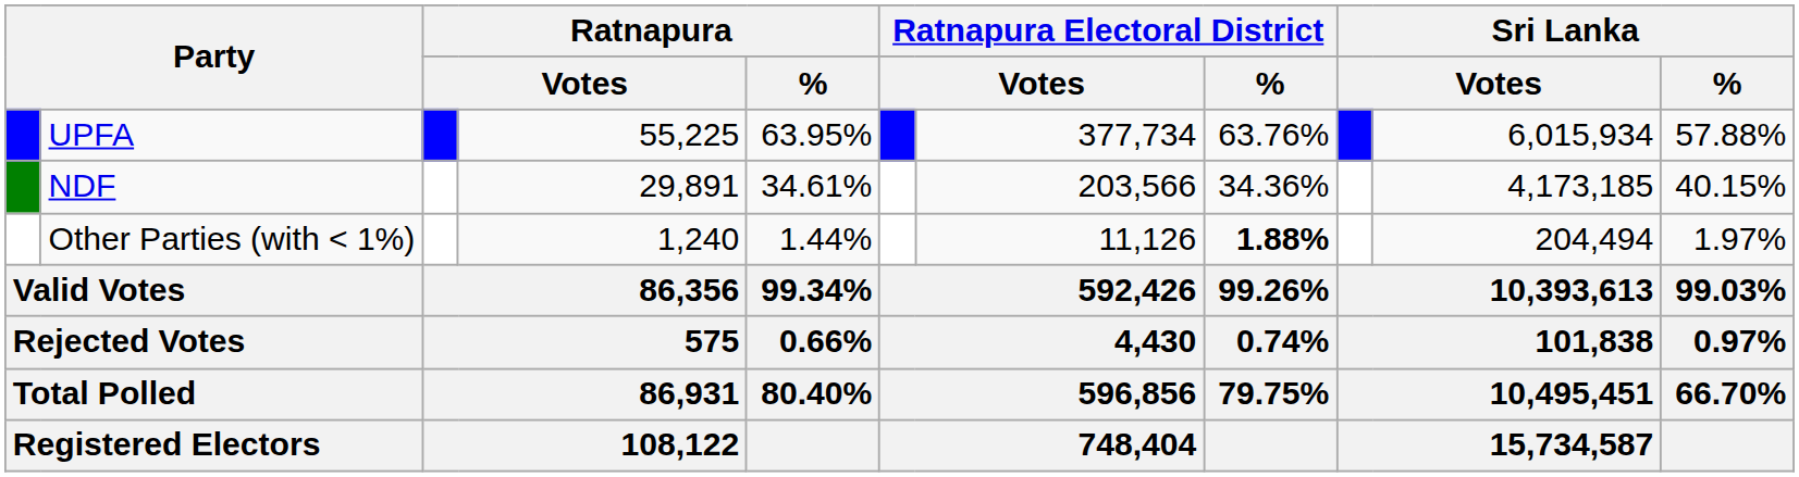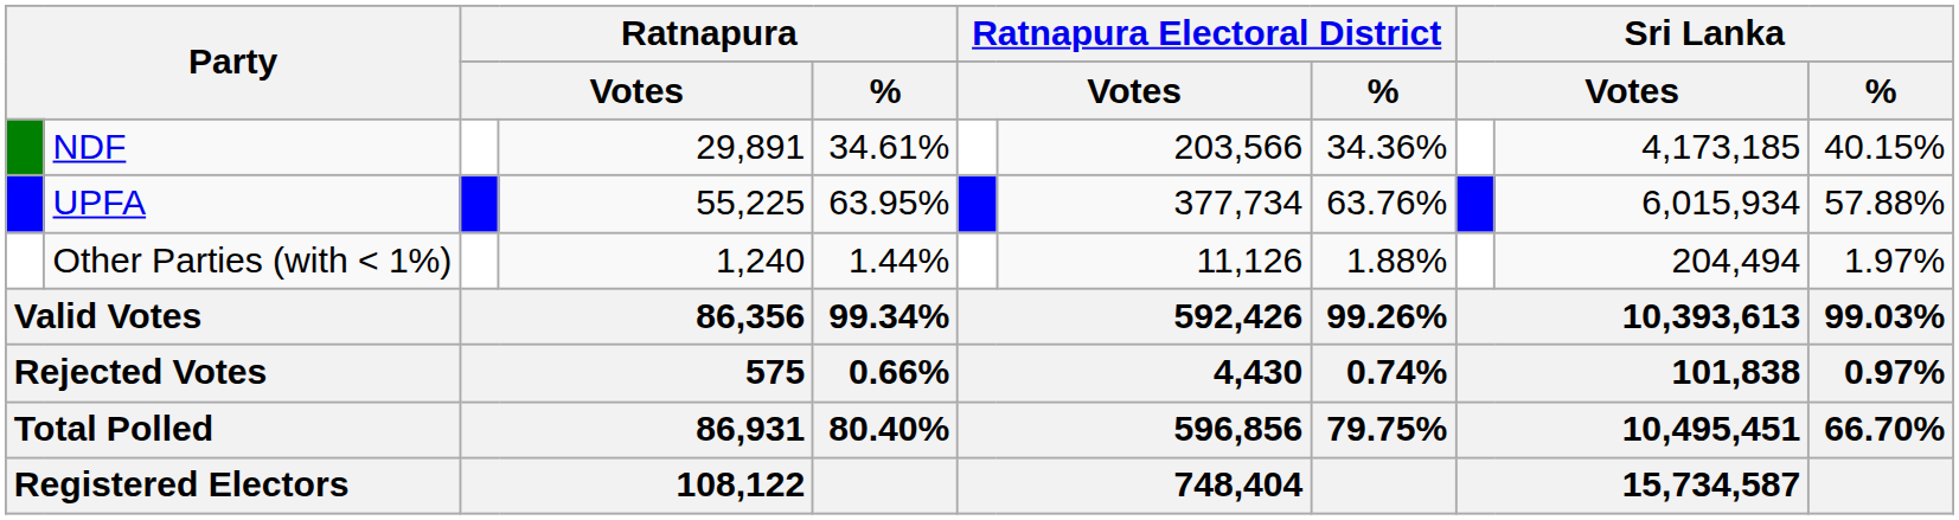 <table class="wikitable">
 <tr>
 <th colspan="2" width="144px"rowspan="2">Party</th>
 <th colspan="3" width="216px">Ratnapura</th>
 <th colspan="3" width="216px"><a href='#'>Ratnapura Electoral District</a></th>
 <th colspan="3" width="216px">Sri Lanka</th>
 </tr>
 <tr>
 <th colspan="2" width="144px">Votes</th>
 <th>%</th>
 <th colspan="2" width="144px">Votes</th>
 <th>%</th>
 <th colspan="2" width="144px">Votes</th>
 <th>%</th>
 </tr>
 <tr>
+<td style="background-color:green;" width="10px"></td>
+<td style="text-align:left;"><a href='#'>NDF</a></td>
+<td style="background-color:white;" width="10px"></td>
+<td style="text-align:right;">29,891</td>
+<td style="text-align:right;">34.61%</td>
+<td style="background-color:white;" width="10px"></td>
+<td style="text-align:right;">203,566</td>
+<td style="text-align:right;">34.36%</td>
+<td style="background-color:white;" width="10px"></td>
+<td style="text-align:right;">4,173,185</td>
+<td style="text-align:right;">40.15%</td>
+</tr>
+<tr>
 <td style="background-color:blue;" width="10px"></td>
 <td style="text-align:left;"><a href='#'>UPFA</a></td>
 <td style="background-color:blue;" width="10px"></td>
 <td style="text-align:right;">55,225</td>
 <td style="text-align:right;">63.95%</td>
 <td style="background-color:blue;" width="10px"></td>
 <td style="text-align:right;">377,734</td>
 <td style="text-align:right;">63.76%</td>
 <td style="background-color:blue;" width="10px"></td>
 <td style="text-align:right;">6,015,934</td>
 <td style="text-align:right;">57.88%</td>
 </tr>
 <tr>
-<td style="background-color:green;" width="10px"></td>
-<td style="text-align:left;"><a href='#'>NDF</a></td>
-<td style="background-color:white;" width="10px"></td>
-<td style="text-align:right;">29,891</td>
-<td style="text-align:right;">34.61%</td>
-<td style="background-color:white;" width="10px"></td>
-<td style="text-align:right;">203,566</td>
-<td style="text-align:right;">34.36%</td>
-<td style="background-color:white;" width="10px"></td>
-<td style="text-align:right;">4,173,185</td>
-<td style="text-align:right;">40.15%</td>
-</tr>
-<tr>
 <td style="background-color:white;" width="10px"></td>
 <td style="text-align:left;">Other Parties (with < 1%)</td>
 <td style="background-color:white;" width="10px"></td>
 <td style="text-align:right;">1,240</td>
 <td style="text-align:right;">1.44%</td>
 <td style="background-color:white;" width="10px"></td>
 <td style="text-align:right;">11,126</td>
-<td style="text-align:right;"><strong>1.88%</strong></td>
+<td style="text-align:right;">1.88%</td>
 <td style="background-color:white;" width="10px"></td>
 <td style="text-align:right;">204,494</td>
 <td style="text-align:right;">1.97%</td>
 </tr>
 <tr>
 <th colspan="2" width="144px"style="text-align:left;">Valid Votes</th>
 <th style="text-align:right;"colspan="2" width="144px">86,356</th>
 <th style="text-align:right;">99.34%</th>
 <th style="text-align:right;"colspan="2" width="144px">592,426</th>
 <th style="text-align:right;">99.26%</th>
 <th style="text-align:right;"colspan="2" width="144px">10,393,613</th>
 <th style="text-align:right;">99.03%</th>
 </tr>
 <tr>
 <th colspan="2" width="144px"style="text-align:left;">Rejected Votes</th>
 <th style="text-align:right;"colspan="2" width="144px">575</th>
 <th style="text-align:right;">0.66%</th>
 <th style="text-align:right;"colspan="2" width="144px">4,430</th>
 <th style="text-align:right;">0.74%</th>
 <th style="text-align:right;"colspan="2" width="144px">101,838</th>
 <th style="text-align:right;">0.97%</th>
 </tr>
 <tr>
 <th colspan="2" width="144px"style="text-align:left;">Total Polled</th>
 <th style="text-align:right;"colspan="2" width="144px">86,931</th>
 <th style="text-align:right;">80.40%</th>
 <th style="text-align:right;"colspan="2" width="144px">596,856</th>
 <th style="text-align:right;">79.75%</th>
 <th style="text-align:right;"colspan="2" width="144px">10,495,451</th>
 <th style="text-align:right;">66.70%</th>
 </tr>
 <tr>
 <th colspan="2" width="144px"style="text-align:left;">Registered Electors</th>
 <th style="text-align:right;"colspan="2" width="144px">108,122</th>
 <th></th>
 <th style="text-align:right;"colspan="2" width="144px">748,404</th>
 <th></th>
 <th style="text-align:right;"colspan="2" width="144px">15,734,587</th>
 <th></th>
 </tr>
 </table>
